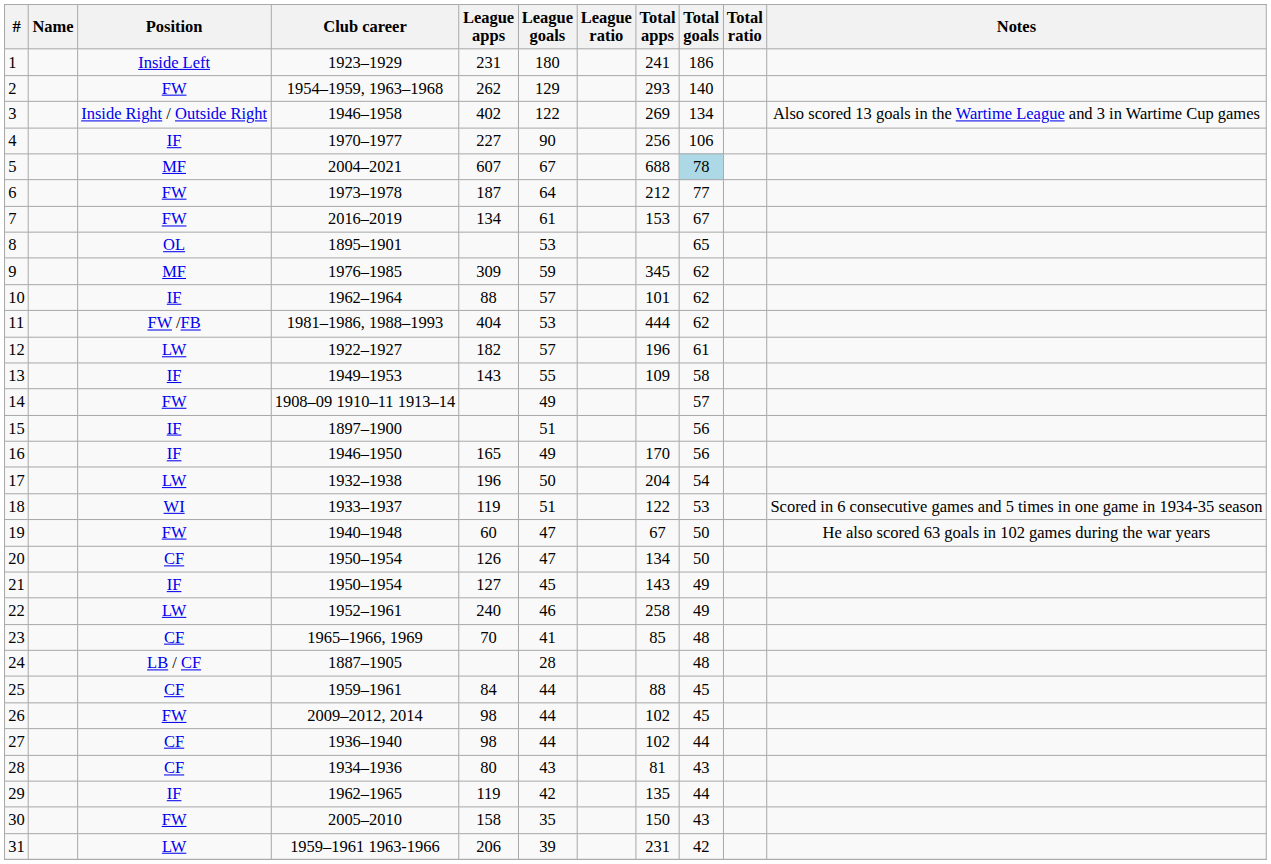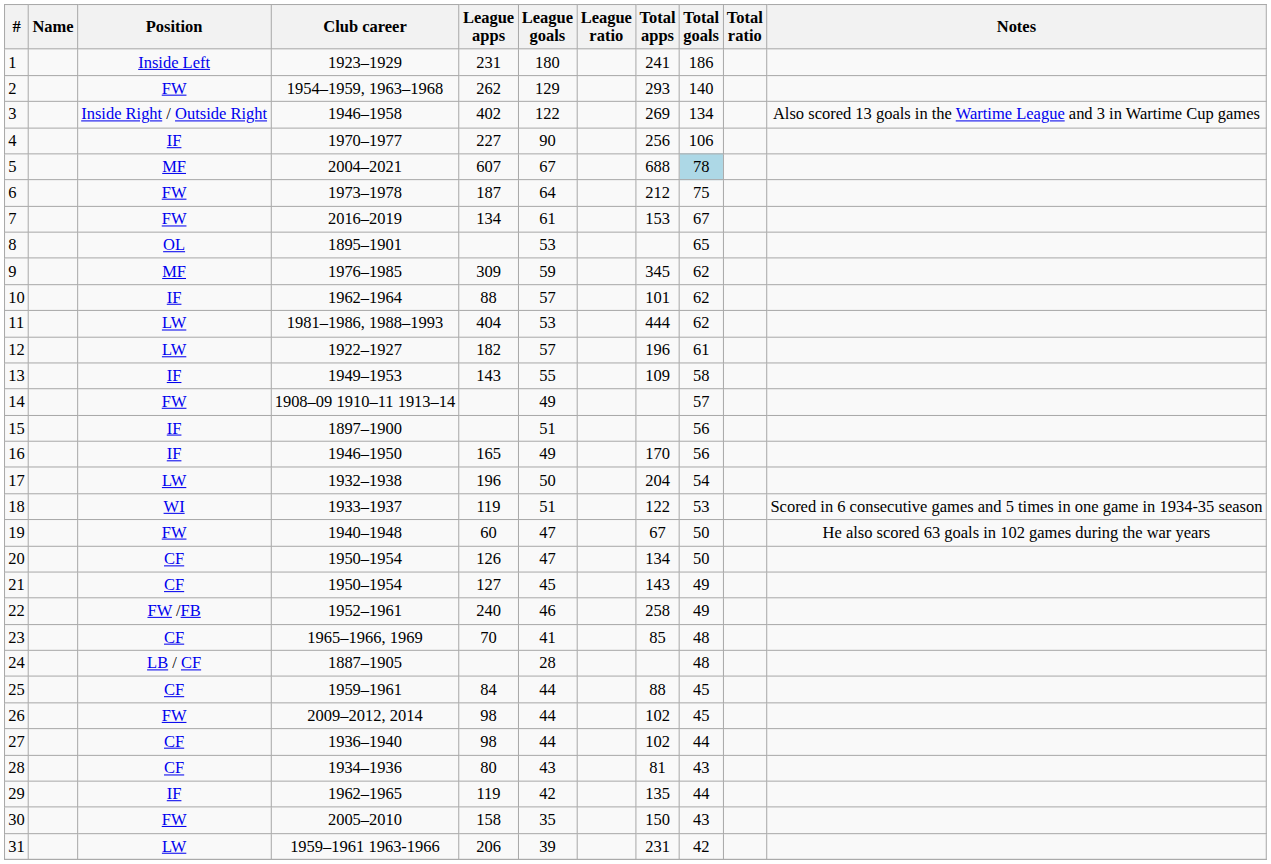 <table class="wikitable sortable" style="text-align: center;">
 <tr>
 <th>#</th>
 <th>Name</th>
 <th>Position</th>
 <th>Club career</th>
 <th>League<br>apps</th>
 <th>League<br>goals</th>
 <th>League<br>ratio</th>
 <th>Total<br>apps</th>
 <th>Total<br>goals</th>
 <th>Total<br>ratio</th>
 <th>Notes</th>
 </tr>
 <tr>
 <td align=left>1</td>
 <td></td>
 <td><a href='#'>Inside Left</a></td>
 <td>1923–1929</td>
 <td>231</td>
 <td>180</td>
 <td></td>
 <td>241</td>
 <td>186</td>
 <td></td>
 <td></td>
 </tr>
 <tr>
 <td align=left>2</td>
 <td></td>
 <td><a href='#'>FW</a></td>
 <td>1954–1959, 1963–1968</td>
 <td>262</td>
 <td>129</td>
 <td></td>
 <td>293</td>
 <td>140</td>
 <td></td>
 <td></td>
 </tr>
 <tr>
 <td align=left>3</td>
 <td></td>
 <td><a href='#'>Inside Right</a> / <a href='#'>Outside Right</a></td>
 <td>1946–1958</td>
 <td>402</td>
 <td>122</td>
 <td></td>
 <td>269</td>
 <td>134</td>
 <td></td>
 <td>Also scored 13 goals in the <a href='#'>Wartime League</a> and 3 in Wartime Cup games</td>
 </tr>
 <tr>
 <td align=left>4</td>
 <td></td>
 <td><a href='#'>IF</a></td>
 <td>1970–1977</td>
 <td>227</td>
 <td>90</td>
 <td></td>
 <td>256</td>
 <td>106</td>
 <td></td>
 <td></td>
 </tr>
 <tr>
 <td align=left>5</td>
 <td></td>
 <td><a href='#'>MF</a></td>
 <td>2004–2021</td>
 <td>607</td>
 <td>67</td>
 <td></td>
 <td>688</td>
 <td style="background: lightblue;">78</td>
 <td></td>
 <td></td>
 </tr>
 <tr>
 <td align=left>6</td>
 <td></td>
 <td><a href='#'>FW</a></td>
 <td>1973–1978</td>
 <td>187</td>
 <td>64</td>
 <td></td>
 <td>212</td>
-<td>77</td>
+<td>75</td>
 <td></td>
 <td></td>
 </tr>
 <tr>
 <td align=left>7</td>
 <td></td>
 <td><a href='#'>FW</a></td>
 <td>2016–2019</td>
 <td>134</td>
 <td>61</td>
 <td></td>
 <td>153</td>
 <td>67</td>
 <td></td>
 <td></td>
 </tr>
 <tr>
 <td align=left>8</td>
 <td></td>
 <td><a href='#'>OL</a></td>
 <td>1895–1901</td>
 <td></td>
 <td>53</td>
 <td></td>
 <td></td>
 <td>65</td>
 <td></td>
 <td></td>
 </tr>
 <tr>
 <td align=left>9</td>
 <td></td>
 <td><a href='#'>MF</a></td>
 <td>1976–1985</td>
 <td>309</td>
 <td>59</td>
 <td></td>
 <td>345</td>
 <td>62</td>
 <td></td>
 <td></td>
 </tr>
 <tr>
 <td align=left>10</td>
 <td></td>
 <td><a href='#'>IF</a></td>
 <td>1962–1964</td>
 <td>88</td>
 <td>57</td>
 <td></td>
 <td>101</td>
 <td>62</td>
 <td></td>
 <td></td>
 </tr>
 <tr>
 <td align=left>11</td>
 <td></td>
-<td><a href='#'>FW</a> /<a href='#'>FB</a></td>
+<td><a href='#'>LW</a></td>
 <td>1981–1986, 1988–1993</td>
 <td>404</td>
 <td>53</td>
 <td></td>
 <td>444</td>
 <td>62</td>
 <td></td>
 <td></td>
 </tr>
 <tr>
 <td align=left>12</td>
 <td></td>
 <td><a href='#'>LW</a></td>
 <td>1922–1927</td>
 <td>182</td>
 <td>57</td>
 <td></td>
 <td>196</td>
 <td>61</td>
 <td></td>
 <td></td>
 </tr>
 <tr>
 <td align=left>13</td>
 <td></td>
 <td><a href='#'>IF</a></td>
 <td>1949–1953</td>
 <td>143</td>
 <td>55</td>
 <td></td>
 <td>109</td>
 <td>58</td>
 <td></td>
 <td></td>
 </tr>
 <tr>
 <td align=left>14</td>
 <td></td>
 <td><a href='#'>FW</a></td>
 <td>1908–09 1910–11 1913–14</td>
 <td></td>
 <td>49</td>
 <td></td>
 <td></td>
 <td>57</td>
 <td></td>
 <td></td>
 </tr>
 <tr>
 <td align=left>15</td>
 <td></td>
 <td><a href='#'>IF</a></td>
 <td>1897–1900</td>
 <td></td>
 <td>51</td>
 <td></td>
 <td></td>
 <td>56</td>
 <td></td>
 <td></td>
 </tr>
 <tr>
 <td align=left>16</td>
 <td></td>
 <td><a href='#'>IF</a></td>
 <td>1946–1950</td>
 <td>165</td>
 <td>49</td>
 <td></td>
 <td>170</td>
 <td>56</td>
 <td></td>
 <td></td>
 </tr>
 <tr>
 <td align=left>17</td>
 <td></td>
 <td><a href='#'>LW</a></td>
 <td>1932–1938</td>
 <td>196</td>
 <td>50</td>
 <td></td>
 <td>204</td>
 <td>54</td>
 <td></td>
 <td></td>
 </tr>
 <tr>
 <td align=left>18</td>
 <td></td>
 <td><a href='#'>WI</a></td>
 <td>1933–1937</td>
 <td>119</td>
 <td>51</td>
 <td></td>
 <td>122</td>
 <td>53</td>
 <td></td>
 <td>Scored in 6 consecutive games and 5 times in one game in 1934-35 season</td>
 </tr>
 <tr>
 <td align=left>19</td>
 <td></td>
 <td><a href='#'>FW</a></td>
 <td>1940–1948</td>
 <td>60</td>
 <td>47</td>
 <td></td>
 <td>67</td>
 <td>50</td>
 <td></td>
 <td>He also scored 63 goals in 102 games during the war years</td>
 </tr>
 <tr>
 <td align=left>20</td>
 <td></td>
 <td><a href='#'>CF</a></td>
 <td>1950–1954</td>
 <td>126</td>
 <td>47</td>
 <td></td>
 <td>134</td>
 <td>50</td>
 <td></td>
 <td></td>
 </tr>
 <tr>
 <td align=left>21</td>
 <td></td>
-<td><a href='#'>IF</a></td>
+<td><a href='#'>CF</a></td>
 <td>1950–1954</td>
 <td>127</td>
 <td>45</td>
 <td></td>
 <td>143</td>
 <td>49</td>
 <td></td>
 <td></td>
 </tr>
 <tr>
 <td align=left>22</td>
 <td></td>
-<td><a href='#'>LW</a></td>
+<td><a href='#'>FW</a> /<a href='#'>FB</a></td>
 <td>1952–1961</td>
 <td>240</td>
 <td>46</td>
 <td></td>
 <td>258</td>
 <td>49</td>
 <td></td>
 <td></td>
 </tr>
 <tr>
 <td align=left>23</td>
 <td></td>
 <td><a href='#'>CF</a></td>
 <td>1965–1966, 1969</td>
 <td>70</td>
 <td>41</td>
 <td></td>
 <td>85</td>
 <td>48</td>
 <td></td>
 <td></td>
 </tr>
 <tr>
 <td align=left>24</td>
 <td></td>
 <td><a href='#'>LB</a> / <a href='#'>CF</a></td>
 <td>1887–1905</td>
 <td></td>
 <td>28</td>
 <td></td>
 <td></td>
 <td>48</td>
 <td></td>
 <td></td>
 </tr>
 <tr>
 <td align=left>25</td>
 <td></td>
 <td><a href='#'>CF</a></td>
 <td>1959–1961</td>
 <td>84</td>
 <td>44</td>
 <td></td>
 <td>88</td>
 <td>45</td>
 <td></td>
 <td></td>
 </tr>
 <tr>
 <td align=left>26</td>
 <td></td>
 <td><a href='#'>FW</a></td>
 <td>2009–2012, 2014</td>
 <td>98</td>
 <td>44</td>
 <td></td>
 <td>102</td>
 <td>45</td>
 <td></td>
 <td></td>
 </tr>
 <tr>
 <td align=left>27</td>
 <td></td>
 <td><a href='#'>CF</a></td>
 <td>1936–1940</td>
 <td>98</td>
 <td>44</td>
 <td></td>
 <td>102</td>
 <td>44</td>
 <td></td>
 <td></td>
 </tr>
 <tr>
 <td align=left>28</td>
 <td></td>
 <td><a href='#'>CF</a></td>
 <td>1934–1936</td>
 <td>80</td>
 <td>43</td>
 <td></td>
 <td>81</td>
 <td>43</td>
 <td></td>
 <td></td>
 </tr>
 <tr>
 <td align=left>29</td>
 <td></td>
 <td><a href='#'>IF</a></td>
 <td>1962–1965</td>
 <td>119</td>
 <td>42</td>
 <td></td>
 <td>135</td>
 <td>44</td>
 <td></td>
 <td></td>
 </tr>
 <tr>
 <td align=left>30</td>
 <td></td>
 <td><a href='#'>FW</a></td>
 <td>2005–2010</td>
 <td>158</td>
 <td>35</td>
 <td></td>
 <td>150</td>
 <td>43</td>
 <td></td>
 <td></td>
 </tr>
 <tr>
 <td align=left>31</td>
 <td></td>
 <td><a href='#'>LW</a></td>
 <td>1959–1961 1963-1966</td>
 <td>206</td>
 <td>39</td>
 <td></td>
 <td>231</td>
 <td>42</td>
 <td></td>
 <td></td>
 </tr>
 <tr>
 </tr>
 </table>
